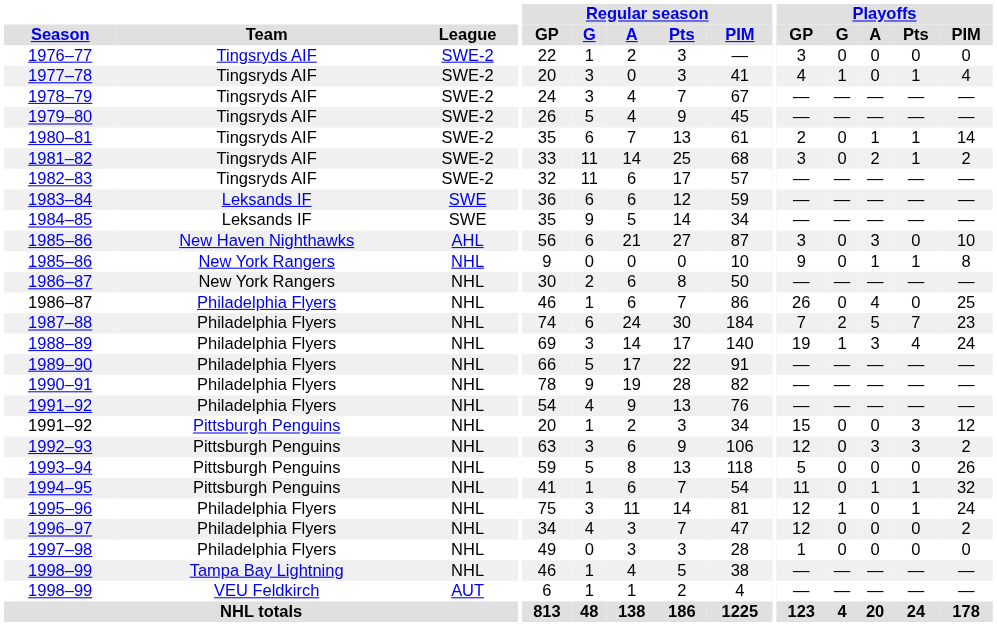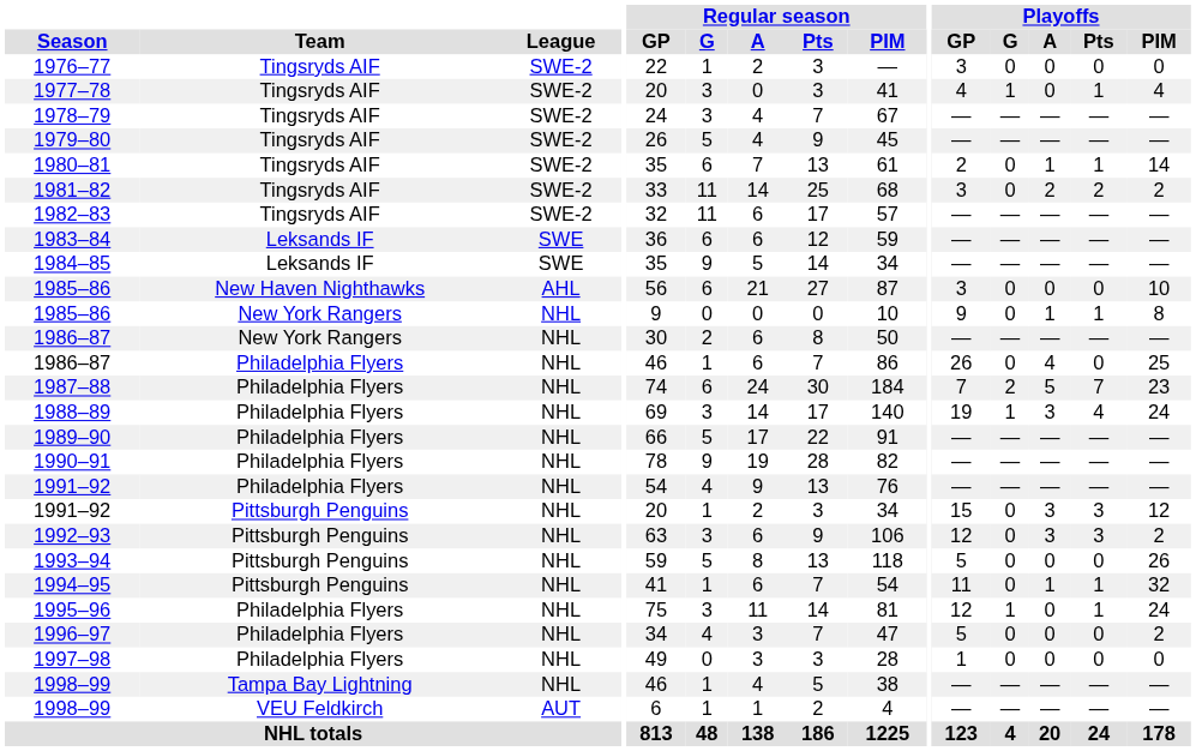 <table border="0" cellpadding="1" cellspacing="0" style="text-align:center; width:60em">
 <tr bgcolor="#e0e0e0">
 <th colspan="3" bgcolor="#ffffff"></th>
 <th rowspan="100" bgcolor="#ffffff"></th>
 <th colspan="5"><a href='#'>Regular season</a></th>
 <th rowspan="100" bgcolor="#ffffff"></th>
 <th colspan="5"><a href='#'>Playoffs</a></th>
 </tr>
 <tr bgcolor="#e0e0e0">
 <th><a href='#'>Season</a></th>
 <th>Team</th>
 <th>League</th>
 <th>GP</th>
 <th><a href='#'>G</a></th>
 <th><a href='#'>A</a></th>
 <th><a href='#'>Pts</a></th>
 <th><a href='#'>PIM</a></th>
 <th>GP</th>
 <th>G</th>
 <th>A</th>
 <th>Pts</th>
 <th>PIM</th>
 </tr>
 <tr>
 <td><a href='#'>1976–77</a></td>
 <td><a href='#'>Tingsryds AIF</a></td>
 <td><a href='#'>SWE-2</a></td>
 <td>22</td>
 <td>1</td>
 <td>2</td>
 <td>3</td>
 <td>—</td>
 <td>3</td>
 <td>0</td>
 <td>0</td>
 <td>0</td>
 <td>0</td>
 </tr>
 <tr bgcolor="#f0f0f0">
 <td><a href='#'>1977–78</a></td>
 <td>Tingsryds AIF</td>
 <td>SWE-2</td>
 <td>20</td>
 <td>3</td>
 <td>0</td>
 <td>3</td>
 <td>41</td>
 <td>4</td>
 <td>1</td>
 <td>0</td>
 <td>1</td>
 <td>4</td>
 </tr>
 <tr>
 <td><a href='#'>1978–79</a></td>
 <td>Tingsryds AIF</td>
 <td>SWE-2</td>
 <td>24</td>
 <td>3</td>
 <td>4</td>
 <td>7</td>
 <td>67</td>
 <td>—</td>
 <td>—</td>
 <td>—</td>
 <td>—</td>
 <td>—</td>
 </tr>
 <tr bgcolor="#f0f0f0">
 <td><a href='#'>1979–80</a></td>
 <td>Tingsryds AIF</td>
 <td>SWE-2</td>
 <td>26</td>
 <td>5</td>
 <td>4</td>
 <td>9</td>
 <td>45</td>
 <td>—</td>
 <td>—</td>
 <td>—</td>
 <td>—</td>
 <td>—</td>
 </tr>
 <tr>
 <td><a href='#'>1980–81</a></td>
 <td>Tingsryds AIF</td>
 <td>SWE-2</td>
 <td>35</td>
 <td>6</td>
 <td>7</td>
 <td>13</td>
 <td>61</td>
 <td>2</td>
 <td>0</td>
 <td>1</td>
 <td>1</td>
 <td>14</td>
 </tr>
 <tr bgcolor="#f0f0f0">
 <td><a href='#'>1981–82</a></td>
 <td>Tingsryds AIF</td>
 <td>SWE-2</td>
 <td>33</td>
 <td>11</td>
 <td>14</td>
 <td>25</td>
 <td>68</td>
 <td>3</td>
 <td>0</td>
 <td>2</td>
-<td>1</td>
+<td>2</td>
 <td>2</td>
 </tr>
 <tr>
 <td><a href='#'>1982–83</a></td>
 <td>Tingsryds AIF</td>
 <td>SWE-2</td>
 <td>32</td>
 <td>11</td>
 <td>6</td>
 <td>17</td>
 <td>57</td>
 <td>—</td>
 <td>—</td>
 <td>—</td>
 <td>—</td>
 <td>—</td>
 </tr>
 <tr bgcolor="#f0f0f0">
 <td><a href='#'>1983–84</a></td>
 <td><a href='#'>Leksands IF</a></td>
 <td><a href='#'>SWE</a></td>
 <td>36</td>
 <td>6</td>
 <td>6</td>
 <td>12</td>
 <td>59</td>
 <td>—</td>
 <td>—</td>
 <td>—</td>
 <td>—</td>
 <td>—</td>
 </tr>
 <tr>
 <td><a href='#'>1984–85</a></td>
 <td>Leksands IF</td>
 <td>SWE</td>
 <td>35</td>
 <td>9</td>
 <td>5</td>
 <td>14</td>
 <td>34</td>
 <td>—</td>
 <td>—</td>
 <td>—</td>
 <td>—</td>
 <td>—</td>
 </tr>
 <tr bgcolor="#f0f0f0">
 <td><a href='#'>1985–86</a></td>
 <td><a href='#'>New Haven Nighthawks</a></td>
 <td><a href='#'>AHL</a></td>
 <td>56</td>
 <td>6</td>
 <td>21</td>
 <td>27</td>
 <td>87</td>
 <td>3</td>
 <td>0</td>
-<td>3</td>
+<td>0</td>
 <td>0</td>
 <td>10</td>
 </tr>
 <tr>
 <td><a href='#'>1985–86</a></td>
 <td><a href='#'>New York Rangers</a></td>
 <td><a href='#'>NHL</a></td>
 <td>9</td>
 <td>0</td>
 <td>0</td>
 <td>0</td>
 <td>10</td>
 <td>9</td>
 <td>0</td>
 <td>1</td>
 <td>1</td>
 <td>8</td>
 </tr>
 <tr bgcolor="#f0f0f0">
 <td><a href='#'>1986–87</a></td>
 <td>New York Rangers</td>
 <td>NHL</td>
 <td>30</td>
 <td>2</td>
 <td>6</td>
 <td>8</td>
 <td>50</td>
 <td>—</td>
 <td>—</td>
 <td>—</td>
 <td>—</td>
 <td>—</td>
 </tr>
 <tr>
 <td>1986–87</td>
 <td><a href='#'>Philadelphia Flyers</a></td>
 <td>NHL</td>
 <td>46</td>
 <td>1</td>
 <td>6</td>
 <td>7</td>
 <td>86</td>
 <td>26</td>
 <td>0</td>
 <td>4</td>
 <td>0</td>
 <td>25</td>
 </tr>
 <tr bgcolor="#f0f0f0">
 <td><a href='#'>1987–88</a></td>
 <td>Philadelphia Flyers</td>
 <td>NHL</td>
 <td>74</td>
 <td>6</td>
 <td>24</td>
 <td>30</td>
 <td>184</td>
 <td>7</td>
 <td>2</td>
 <td>5</td>
 <td>7</td>
 <td>23</td>
 </tr>
 <tr>
 <td><a href='#'>1988–89</a></td>
 <td>Philadelphia Flyers</td>
 <td>NHL</td>
 <td>69</td>
 <td>3</td>
 <td>14</td>
 <td>17</td>
 <td>140</td>
 <td>19</td>
 <td>1</td>
 <td>3</td>
 <td>4</td>
 <td>24</td>
 </tr>
 <tr bgcolor="#f0f0f0">
 <td><a href='#'>1989–90</a></td>
 <td>Philadelphia Flyers</td>
 <td>NHL</td>
 <td>66</td>
 <td>5</td>
 <td>17</td>
 <td>22</td>
 <td>91</td>
 <td>—</td>
 <td>—</td>
 <td>—</td>
 <td>—</td>
 <td>—</td>
 </tr>
 <tr>
 <td><a href='#'>1990–91</a></td>
 <td>Philadelphia Flyers</td>
 <td>NHL</td>
 <td>78</td>
 <td>9</td>
 <td>19</td>
 <td>28</td>
 <td>82</td>
 <td>—</td>
 <td>—</td>
 <td>—</td>
 <td>—</td>
 <td>—</td>
 </tr>
 <tr bgcolor="#f0f0f0">
 <td><a href='#'>1991–92</a></td>
 <td>Philadelphia Flyers</td>
 <td>NHL</td>
 <td>54</td>
 <td>4</td>
 <td>9</td>
 <td>13</td>
 <td>76</td>
 <td>—</td>
 <td>—</td>
 <td>—</td>
 <td>—</td>
 <td>—</td>
 </tr>
 <tr>
 <td>1991–92</td>
 <td><a href='#'>Pittsburgh Penguins</a></td>
 <td>NHL</td>
 <td>20</td>
 <td>1</td>
 <td>2</td>
 <td>3</td>
 <td>34</td>
 <td>15</td>
 <td>0</td>
-<td>0</td>
+<td>3</td>
 <td>3</td>
 <td>12</td>
 </tr>
 <tr bgcolor="#f0f0f0">
 <td><a href='#'>1992–93</a></td>
 <td>Pittsburgh Penguins</td>
 <td>NHL</td>
 <td>63</td>
 <td>3</td>
 <td>6</td>
 <td>9</td>
 <td>106</td>
 <td>12</td>
 <td>0</td>
 <td>3</td>
 <td>3</td>
 <td>2</td>
 </tr>
 <tr>
 <td><a href='#'>1993–94</a></td>
 <td>Pittsburgh Penguins</td>
 <td>NHL</td>
 <td>59</td>
 <td>5</td>
 <td>8</td>
 <td>13</td>
 <td>118</td>
 <td>5</td>
 <td>0</td>
 <td>0</td>
 <td>0</td>
 <td>26</td>
 </tr>
 <tr bgcolor="#f0f0f0">
 <td><a href='#'>1994–95</a></td>
 <td>Pittsburgh Penguins</td>
 <td>NHL</td>
 <td>41</td>
 <td>1</td>
 <td>6</td>
 <td>7</td>
 <td>54</td>
 <td>11</td>
 <td>0</td>
 <td>1</td>
 <td>1</td>
 <td>32</td>
 </tr>
 <tr>
 <td><a href='#'>1995–96</a></td>
 <td>Philadelphia Flyers</td>
 <td>NHL</td>
 <td>75</td>
 <td>3</td>
 <td>11</td>
 <td>14</td>
 <td>81</td>
 <td>12</td>
 <td>1</td>
 <td>0</td>
 <td>1</td>
 <td>24</td>
 </tr>
 <tr bgcolor="#f0f0f0">
 <td><a href='#'>1996–97</a></td>
 <td>Philadelphia Flyers</td>
 <td>NHL</td>
 <td>34</td>
 <td>4</td>
 <td>3</td>
 <td>7</td>
 <td>47</td>
-<td>12</td>
+<td>5</td>
 <td>0</td>
 <td>0</td>
 <td>0</td>
 <td>2</td>
 </tr>
 <tr>
 <td><a href='#'>1997–98</a></td>
 <td>Philadelphia Flyers</td>
 <td>NHL</td>
 <td>49</td>
 <td>0</td>
 <td>3</td>
 <td>3</td>
 <td>28</td>
 <td>1</td>
 <td>0</td>
 <td>0</td>
 <td>0</td>
 <td>0</td>
 </tr>
 <tr bgcolor="#f0f0f0">
 <td><a href='#'>1998–99</a></td>
 <td><a href='#'>Tampa Bay Lightning</a></td>
 <td>NHL</td>
 <td>46</td>
 <td>1</td>
 <td>4</td>
 <td>5</td>
 <td>38</td>
 <td>—</td>
 <td>—</td>
 <td>—</td>
 <td>—</td>
 <td>—</td>
 </tr>
 <tr>
 <td><a href='#'>1998–99</a></td>
 <td><a href='#'>VEU Feldkirch</a></td>
 <td><a href='#'>AUT</a></td>
 <td>6</td>
 <td>1</td>
 <td>1</td>
 <td>2</td>
 <td>4</td>
 <td>—</td>
 <td>—</td>
 <td>—</td>
 <td>—</td>
 <td>—</td>
 </tr>
 <tr bgcolor="#e0e0e0">
 <th colspan="3">NHL totals</th>
 <th>813</th>
 <th>48</th>
 <th>138</th>
 <th>186</th>
 <th>1225</th>
 <th>123</th>
 <th>4</th>
 <th>20</th>
 <th>24</th>
 <th>178</th>
 </tr>
 </table>
